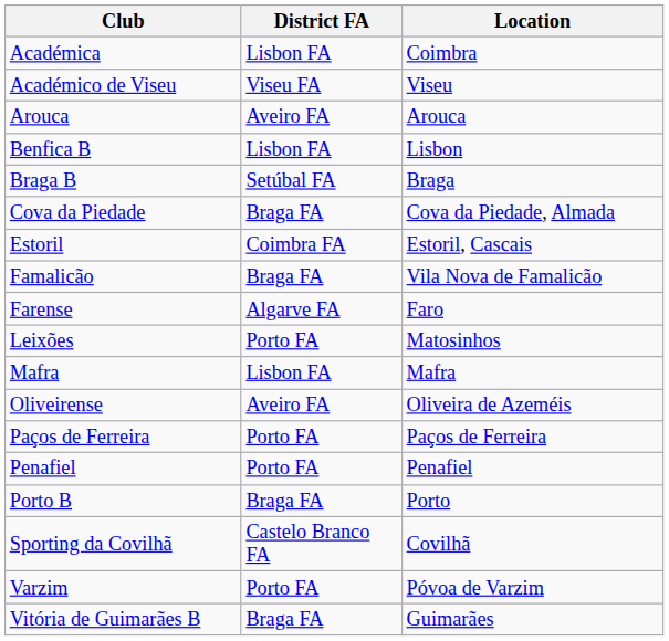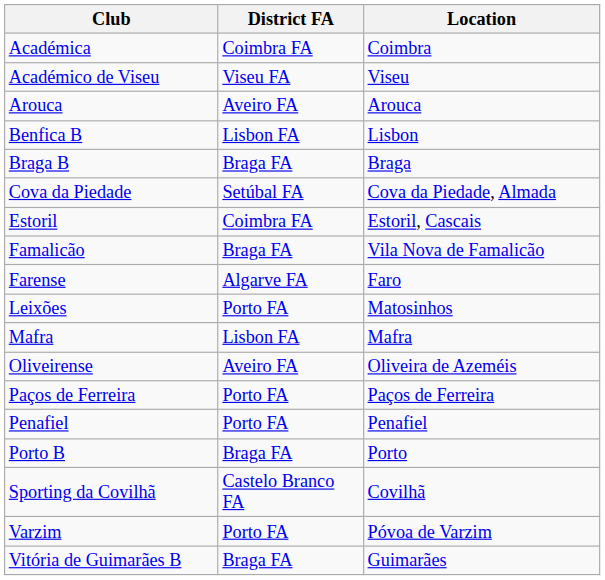 <table class="wikitable sortable">
 <tr>
 <th width=180>Club</th>
 <th width=120>District FA</th>
 <th width=200>Location</th>
 </tr>
 <tr>
 <td><a href='#'>Académica</a></td>
-<td><a href='#'>Lisbon FA</a></td>
+<td><a href='#'>Coimbra FA</a></td>
 <td><a href='#'>Coimbra</a></td>
 </tr>
 <tr>
 <td><a href='#'>Académico de Viseu</a></td>
 <td><a href='#'>Viseu FA</a></td>
 <td><a href='#'>Viseu</a></td>
 </tr>
 <tr>
 <td><a href='#'>Arouca</a></td>
 <td><a href='#'>Aveiro FA</a></td>
 <td><a href='#'>Arouca</a></td>
 </tr>
 <tr>
 <td><a href='#'>Benfica B</a></td>
 <td><a href='#'>Lisbon FA</a></td>
 <td><a href='#'>Lisbon</a></td>
 </tr>
 <tr>
 <td><a href='#'>Braga B</a></td>
-<td><a href='#'>Setúbal FA</a></td>
+<td><a href='#'>Braga FA</a></td>
 <td><a href='#'>Braga</a></td>
 </tr>
 <tr>
 <td><a href='#'>Cova da Piedade</a></td>
-<td><a href='#'>Braga FA</a></td>
+<td><a href='#'>Setúbal FA</a></td>
 <td><a href='#'>Cova da Piedade</a>, <a href='#'>Almada</a></td>
 </tr>
 <tr>
 <td><a href='#'>Estoril</a></td>
 <td><a href='#'>Coimbra FA</a></td>
 <td><a href='#'>Estoril</a>, <a href='#'>Cascais</a></td>
 </tr>
 <tr>
 <td><a href='#'>Famalicão</a></td>
 <td><a href='#'>Braga FA</a></td>
 <td><a href='#'>Vila Nova de Famalicão</a></td>
 </tr>
 <tr>
 <td><a href='#'>Farense</a></td>
 <td><a href='#'>Algarve FA</a></td>
 <td><a href='#'>Faro</a></td>
 </tr>
 <tr>
 <td><a href='#'>Leixões</a></td>
 <td><a href='#'>Porto FA</a></td>
 <td><a href='#'>Matosinhos</a></td>
 </tr>
 <tr>
 <td><a href='#'>Mafra</a></td>
 <td><a href='#'>Lisbon FA</a></td>
 <td><a href='#'>Mafra</a></td>
 </tr>
 <tr>
 <td><a href='#'>Oliveirense</a></td>
 <td><a href='#'>Aveiro FA</a></td>
 <td><a href='#'>Oliveira de Azeméis</a></td>
 </tr>
 <tr>
 <td><a href='#'>Paços de Ferreira</a></td>
 <td><a href='#'>Porto FA</a></td>
 <td><a href='#'>Paços de Ferreira</a></td>
 </tr>
 <tr>
 <td><a href='#'>Penafiel</a></td>
 <td><a href='#'>Porto FA</a></td>
 <td><a href='#'>Penafiel</a></td>
 </tr>
 <tr>
 <td><a href='#'>Porto B</a></td>
 <td><a href='#'>Braga FA</a></td>
 <td><a href='#'>Porto</a></td>
 </tr>
 <tr>
 <td><a href='#'>Sporting da Covilhã</a></td>
 <td><a href='#'>Castelo Branco FA</a></td>
 <td><a href='#'>Covilhã</a></td>
 </tr>
 <tr>
 <td><a href='#'>Varzim</a></td>
 <td><a href='#'>Porto FA</a></td>
 <td><a href='#'>Póvoa de Varzim</a></td>
 </tr>
 <tr>
 <td><a href='#'>Vitória de Guimarães B</a></td>
 <td><a href='#'>Braga FA</a></td>
 <td><a href='#'>Guimarães</a></td>
 </tr>
 </table>
